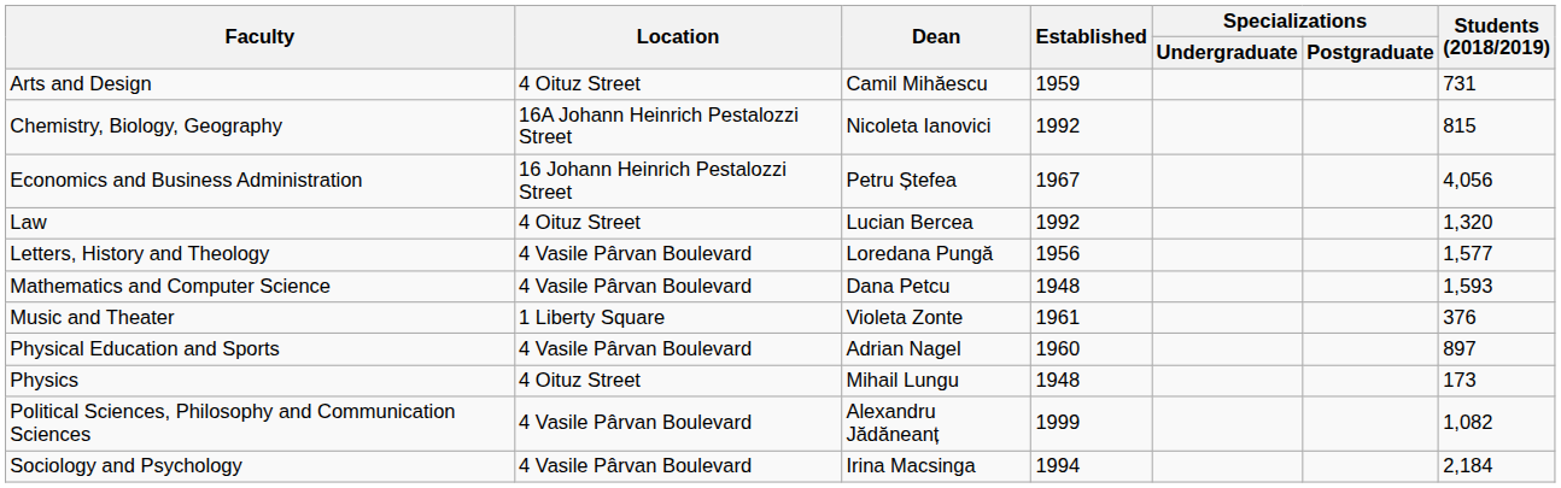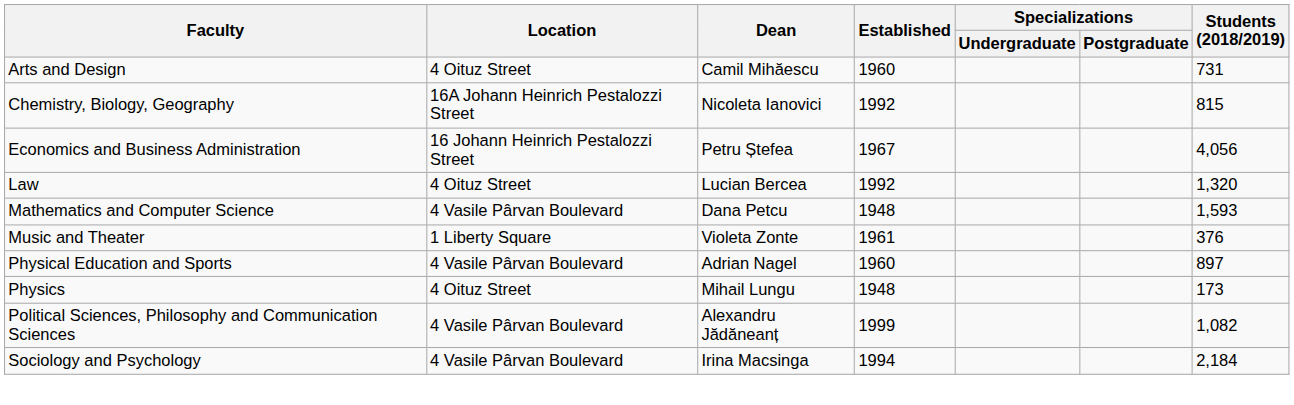 <table class="wikitable">
 <tr>
 <th rowspan="2">Faculty</th>
 <th rowspan="2">Location</th>
 <th rowspan="2">Dean</th>
 <th rowspan="2">Established</th>
 <th colspan="2">Specializations</th>
 <th rowspan="2">Students<br>(2018/2019)</th>
 </tr>
 <tr>
 <th>Undergraduate</th>
 <th>Postgraduate</th>
 </tr>
 <tr>
 <td>Arts and Design<br></td>
 <td>4 Oituz Street</td>
 <td>Camil Mihăescu</td>
-<td>1959</td>
+<td>1960</td>
 <td></td>
 <td></td>
 <td>731</td>
 </tr>
 <tr>
 <td>Chemistry, Biology, Geography<br></td>
 <td>16A Johann Heinrich Pestalozzi Street</td>
 <td>Nicoleta Ianovici</td>
 <td>1992</td>
 <td></td>
 <td></td>
 <td>815</td>
 </tr>
 <tr>
 <td>Economics and Business Administration<br></td>
 <td>16 Johann Heinrich Pestalozzi Street</td>
 <td>Petru Ștefea</td>
 <td>1967</td>
 <td></td>
 <td></td>
 <td>4,056</td>
 </tr>
 <tr>
 <td>Law<br></td>
 <td>4 Oituz Street</td>
 <td>Lucian Bercea</td>
 <td>1992</td>
 <td></td>
 <td></td>
 <td>1,320</td>
-</tr>
-<tr>
-<td>Letters, History and Theology<br></td>
-<td>4 Vasile Pârvan Boulevard</td>
-<td>Loredana Pungă</td>
-<td>1956</td>
-<td></td>
-<td></td>
-<td>1,577</td>
 </tr>
 <tr>
 <td>Mathematics and Computer Science<br></td>
 <td>4 Vasile Pârvan Boulevard</td>
 <td>Dana Petcu</td>
 <td>1948</td>
 <td></td>
 <td></td>
 <td>1,593</td>
 </tr>
 <tr>
 <td>Music and Theater<br></td>
 <td>1 Liberty Square</td>
 <td>Violeta Zonte</td>
 <td>1961</td>
 <td></td>
 <td></td>
 <td>376</td>
 </tr>
 <tr>
 <td>Physical Education and Sports<br></td>
 <td>4 Vasile Pârvan Boulevard</td>
 <td>Adrian Nagel</td>
 <td>1960</td>
 <td></td>
 <td></td>
 <td>897</td>
 </tr>
 <tr>
 <td>Physics<br></td>
 <td>4 Oituz Street</td>
 <td>Mihail Lungu</td>
 <td>1948</td>
 <td></td>
 <td></td>
 <td>173</td>
 </tr>
 <tr>
 <td>Political Sciences, Philosophy and Communication Sciences<br></td>
 <td>4 Vasile Pârvan Boulevard</td>
 <td>Alexandru Jădăneanț</td>
 <td>1999</td>
 <td></td>
 <td></td>
 <td>1,082</td>
 </tr>
 <tr>
 <td>Sociology and Psychology<br></td>
 <td>4 Vasile Pârvan Boulevard</td>
 <td>Irina Macsinga</td>
 <td>1994</td>
 <td></td>
 <td></td>
 <td>2,184</td>
 </tr>
 </table>
